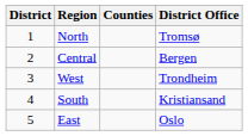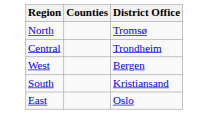 <table class="wikitable" style="margin: 1em auto 1em auto; text-align:center">
 <tr>
-<th>District</th>
 <th>Region</th>
 <th>Counties</th>
 <th>District Office</th>
 </tr>
 <tr>
-<td>1</td>
 <td align="left"><a href='#'>North</a></td>
 <td align="left"></td>
 <td align="left"><a href='#'>Tromsø</a></td>
 </tr>
 <tr>
-<td>2</td>
 <td align="left"><a href='#'>Central</a></td>
+<td align="left"></td>
+<td align="left"><a href='#'>Trondheim</a></td>
+</tr>
+<tr>
+<td align="left"><a href='#'>West</a></td>
 <td align="left"></td>
 <td align="left"><a href='#'>Bergen</a></td>
 </tr>
 <tr>
-<td>3</td>
-<td align="left"><a href='#'>West</a></td>
-<td align="left"></td>
-<td align="left"><a href='#'>Trondheim</a></td>
-</tr>
-<tr>
-<td>4</td>
 <td align="left"><a href='#'>South</a></td>
 <td align="left"></td>
 <td align="left"><a href='#'>Kristiansand</a></td>
 </tr>
 <tr>
-<td>5</td>
 <td align="left"><a href='#'>East</a></td>
 <td align="left"></td>
 <td align="left"><a href='#'>Oslo</a></td>
 </tr>
 </table>
